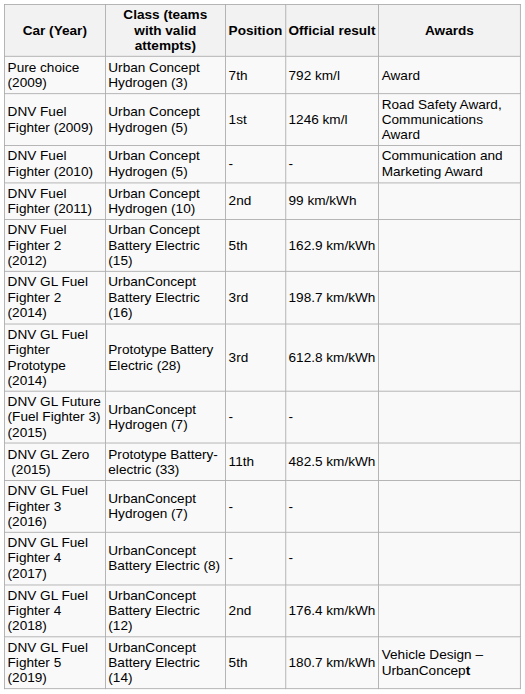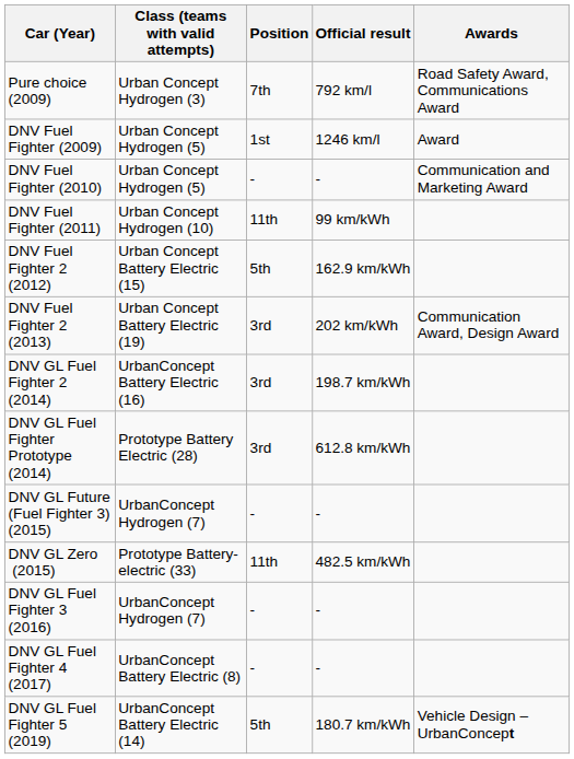 <table class="wikitable">
 <tr>
 <th>Car (Year)</th>
 <th>Class (teams with valid attempts)</th>
 <th>Position</th>
 <th>Official result</th>
 <th>Awards</th>
 </tr>
 <tr>
 <td>Pure choice (2009)</td>
 <td>Urban Concept Hydrogen (3)</td>
 <td>7th</td>
 <td>792 km/l</td>
-<td> Award</td>
+<td>Road Safety Award, Communications Award</td>
 </tr>
 <tr>
 <td>DNV Fuel Fighter (2009)</td>
 <td>Urban Concept Hydrogen (5)</td>
 <td>1st</td>
 <td>1246 km/l</td>
-<td>Road Safety Award, Communications Award</td>
+<td> Award</td>
 </tr>
 <tr>
 <td>DNV Fuel Fighter (2010)</td>
 <td>Urban Concept Hydrogen (5)</td>
 <td>-</td>
 <td>-</td>
 <td>Communication and Marketing Award</td>
 </tr>
 <tr>
 <td>DNV Fuel Fighter (2011)</td>
 <td>Urban Concept Hydrogen (10)</td>
-<td>2nd</td>
+<td>11th</td>
 <td>99 km/kWh</td>
 <td></td>
 </tr>
 <tr>
 <td>DNV Fuel Fighter 2 (2012)</td>
 <td>Urban Concept Battery Electric (15)</td>
 <td>5th</td>
 <td>162.9 km/kWh</td>
 <td></td>
+</tr>
+<tr>
+<td>DNV Fuel Fighter 2 (2013)</td>
+<td>Urban Concept Battery Electric (19)</td>
+<td>3rd</td>
+<td>202 km/kWh</td>
+<td>Communication Award, Design Award</td>
 </tr>
 <tr>
 <td>DNV GL Fuel Fighter 2 (2014)</td>
 <td>UrbanConcept Battery Electric (16)</td>
 <td>3rd</td>
 <td>198.7 km/kWh</td>
 <td></td>
 </tr>
 <tr>
 <td>DNV GL Fuel Fighter Prototype (2014)</td>
 <td>Prototype Battery Electric (28)</td>
 <td>3rd</td>
 <td>612.8 km/kWh</td>
 <td></td>
 </tr>
 <tr>
 <td>DNV GL Future (Fuel Fighter 3) (2015)</td>
 <td>UrbanConcept Hydrogen (7)</td>
 <td>-</td>
 <td>-</td>
 <td></td>
 </tr>
 <tr>
 <td>DNV GL Zero  (2015)</td>
 <td>Prototype Battery-electric (33)</td>
 <td>11th</td>
 <td>482.5 km/kWh</td>
 <td></td>
 </tr>
 <tr>
 <td>DNV GL Fuel Fighter 3 (2016)</td>
 <td>UrbanConcept Hydrogen (7)</td>
 <td>-</td>
 <td>-</td>
 <td></td>
 </tr>
 <tr>
 <td>DNV GL Fuel Fighter 4 (2017)</td>
 <td>UrbanConcept Battery Electric (8)</td>
 <td>-</td>
 <td>-</td>
 <td></td>
 </tr>
 <tr>
-<td>DNV GL Fuel Fighter 4 (2018)</td>
-<td>UrbanConcept Battery Electric (12)</td>
-<td>2nd</td>
-<td>176.4 km/kWh</td>
-<td></td>
-</tr>
-<tr>
 <td>DNV GL Fuel Fighter 5 (2019)</td>
 <td>UrbanConcept Battery Electric (14)</td>
 <td>5th</td>
 <td>180.7 km/kWh</td>
 <td>Vehicle Design – UrbanConcep<strong>t</strong></td>
 </tr>
 </table>
